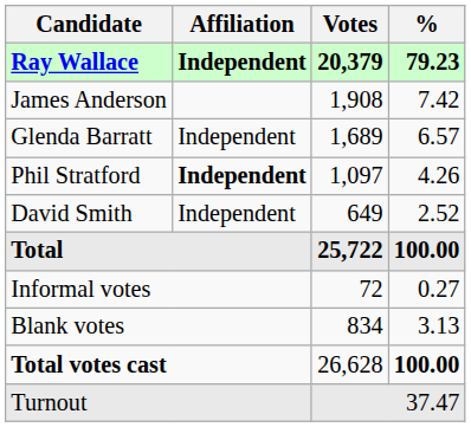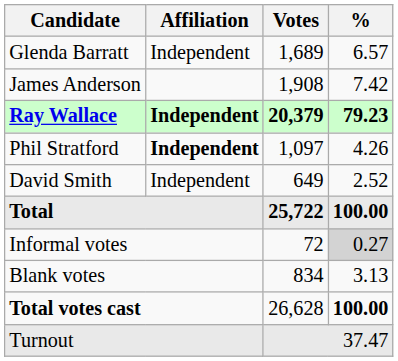 <table class="wikitable">
 <tr style="background:#e9e9e9;">
 <th>Candidate</th>
 <th>Affiliation</th>
 <th>Votes</th>
 <th>%</th>
 </tr>
-<tr style="text-align:right;background:#cfc;">
-<td style="text-align:left;"><strong><a href='#'>Ray Wallace</a></strong></td>
-<td style="text-align:left;"><strong>Independent</strong></td>
-<td><strong>20,379</strong></td>
-<td><strong>79.23</strong></td>
+<tr style="text-align:right;">
+<td style="text-align:left;">Glenda Barratt</td>
+<td style="text-align:left;">Independent</td>
+<td>1,689</td>
+<td>6.57</td>
 </tr>
 <tr style="text-align:right;">
 <td style="text-align:left;">James Anderson</td>
 <td style="text-align:left;"></td>
 <td>1,908</td>
 <td>7.42</td>
 </tr>
-<tr style="text-align:right;">
-<td style="text-align:left;">Glenda Barratt</td>
-<td style="text-align:left;">Independent</td>
-<td>1,689</td>
-<td>6.57</td>
+<tr style="text-align:right;background:#cfc;">
+<td style="text-align:left;"><strong><a href='#'>Ray Wallace</a></strong></td>
+<td style="text-align:left;"><strong>Independent</strong></td>
+<td><strong>20,379</strong></td>
+<td><strong>79.23</strong></td>
 </tr>
 <tr style="text-align:right;">
 <td style="text-align:left;">Phil Stratford</td>
 <td style="text-align:left;"><strong>Independent</strong></td>
 <td>1,097</td>
 <td>4.26</td>
 </tr>
 <tr style="text-align:right;">
 <td style="text-align:left;">David Smith</td>
 <td style="text-align:left;">Independent</td>
 <td>649</td>
 <td>2.52</td>
 </tr>
 <tr style="background:#e9e9e9;text-align:right;">
 <td colspan=2 style="text-align:left;"><strong>Total</strong></td>
 <td><strong>25,722</strong></td>
 <td><strong>100.00</strong></td>
 </tr>
 <tr style="text-align:right;">
 <td colspan=2 style="text-align:left;">Informal votes</td>
 <td>72</td>
-<td>0.27</td>
+<td style="background: lightgrey;">0.27</td>
 </tr>
 <tr style="text-align:right;">
 <td colspan=2 style="text-align:left;">Blank votes</td>
 <td>834</td>
 <td>3.13</td>
 </tr>
 <tr style="text-align:right;">
 <td colspan=2 style="text-align:left;"><strong>Total votes cast</strong></td>
 <td>26,628</td>
 <td><strong>100.00</strong></td>
 </tr>
 <tr style="background:#e9e9e9;text-align:right;">
 <td colspan=2 style="text-align:left;">Turnout</td>
 <td colspan=2>37.47</td>
 </tr>
 </table>
